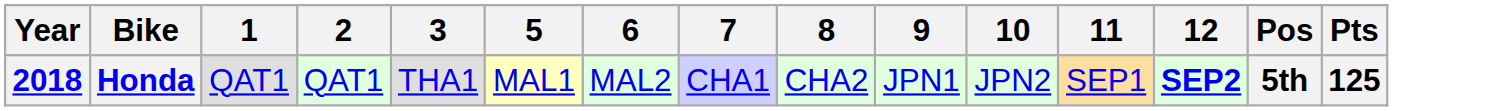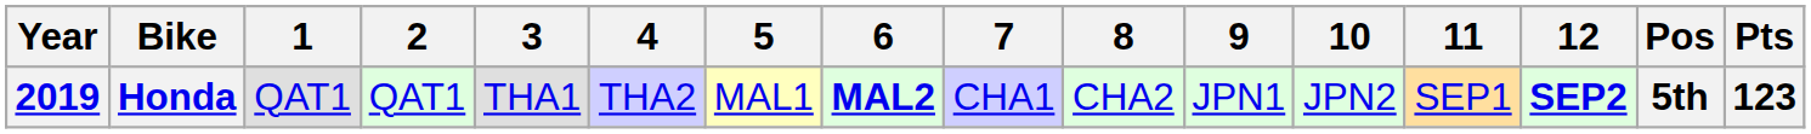 <table class="wikitable" style="text-align:center; font-size:90%;">
 <tr>
 <th>Year</th>
 <th>Bike</th>
 <th>1</th>
 <th>2</th>
 <th>3</th>
+<th>4</th>
 <th>5</th>
 <th>6</th>
 <th>7</th>
 <th>8</th>
 <th>9</th>
 <th>10</th>
 <th>11</th>
 <th>12</th>
 <th>Pos</th>
 <th>Pts</th>
 </tr>
 <tr>
-<th><a href='#'>2018</a></th>
+<th><a href='#'>2019</a></th>
 <th><a href='#'>Honda</a></th>
 <td style="background:#DFDFDF;"><a href='#'>QAT1</a><br></td>
 <td style="background:#DFFFDF;"><a href='#'>QAT1</a><br></td>
 <td style="background:#DFDFDF;"><a href='#'>THA1</a><br></td>
+<td style="background:#CFCFFF;"><a href='#'>THA2</a><br></td>
 <td style="background:#FFFFBF;"><a href='#'>MAL1</a><br></td>
-<td style="background:#DFFFDF;"><a href='#'>MAL2</a><br></td>
+<td style="background:#DFFFDF;"><strong><a href='#'>MAL2</a><br></strong></td>
 <td style="background:#CFCFFF;"><a href='#'>CHA1</a><br></td>
 <td style="background:#DFFFDF;"><a href='#'>CHA2</a><br></td>
 <td style="background:#DFFFDF;"><a href='#'>JPN1</a><br></td>
 <td style="background:#DFFFDF;"><a href='#'>JPN2</a><br></td>
 <td style="background:#FFDF9F;"><a href='#'>SEP1</a><br></td>
 <td style="background:#DFFFDF;"><strong><a href='#'>SEP2</a><br></strong></td>
 <th>5th</th>
-<th>125</th>
+<th>123</th>
 </tr>
 </table>
